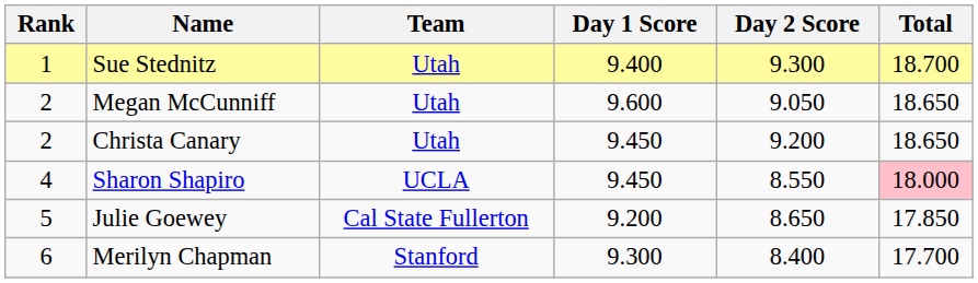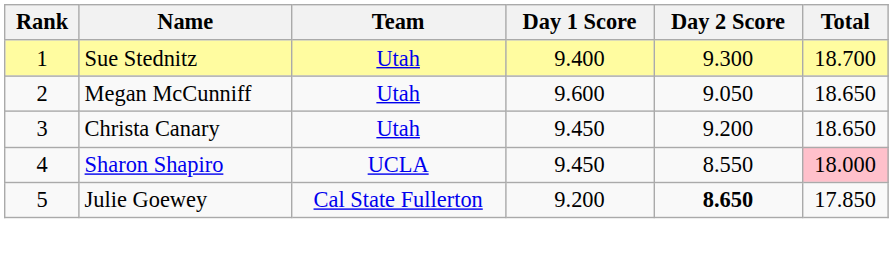 <table class="sortable wikitable" style="text-align:center" width=50%>
 <tr>
 <th>Rank</th>
 <th>Name</th>
 <th>Team</th>
 <th>Day 1 Score</th>
 <th>Day 2 Score</th>
 <th>Total</th>
 </tr>
 <tr bgcolor=fffca>
 <td>1</td>
 <td align="left">Sue Stednitz</td>
 <td><a href='#'>Utah</a></td>
 <td>9.400</td>
 <td>9.300</td>
 <td>18.700</td>
 </tr>
 <tr>
 <td>2</td>
 <td align="left">Megan McCunniff</td>
 <td><a href='#'>Utah</a></td>
 <td>9.600</td>
 <td>9.050</td>
 <td>18.650</td>
 </tr>
 <tr>
-<td>2</td>
+<td>3</td>
 <td align="left">Christa Canary</td>
 <td><a href='#'>Utah</a></td>
 <td>9.450</td>
 <td>9.200</td>
 <td>18.650</td>
 </tr>
 <tr>
 <td>4</td>
 <td align="left"><a href='#'>Sharon Shapiro</a></td>
 <td><a href='#'>UCLA</a></td>
 <td>9.450</td>
 <td>8.550</td>
 <td style="background: pink;">18.000</td>
 </tr>
 <tr>
 <td>5</td>
 <td align="left">Julie Goewey</td>
 <td><a href='#'>Cal State Fullerton</a></td>
 <td>9.200</td>
-<td>8.650</td>
+<td><strong>8.650</strong></td>
 <td>17.850</td>
 </tr>
-<tr>
-<td>6</td>
-<td align="left">Merilyn Chapman</td>
-<td><a href='#'>Stanford</a></td>
-<td>9.300</td>
-<td>8.400</td>
-<td>17.700</td>
-</tr>
 </table>
